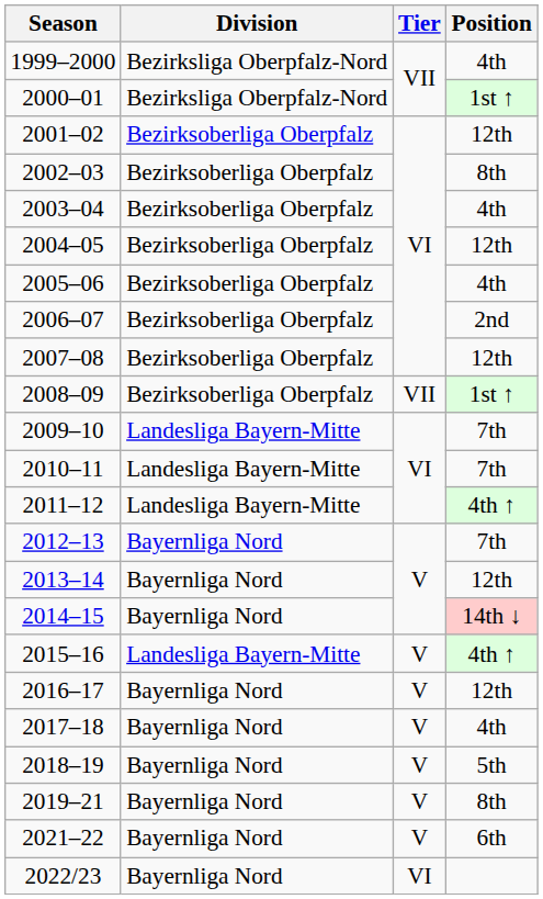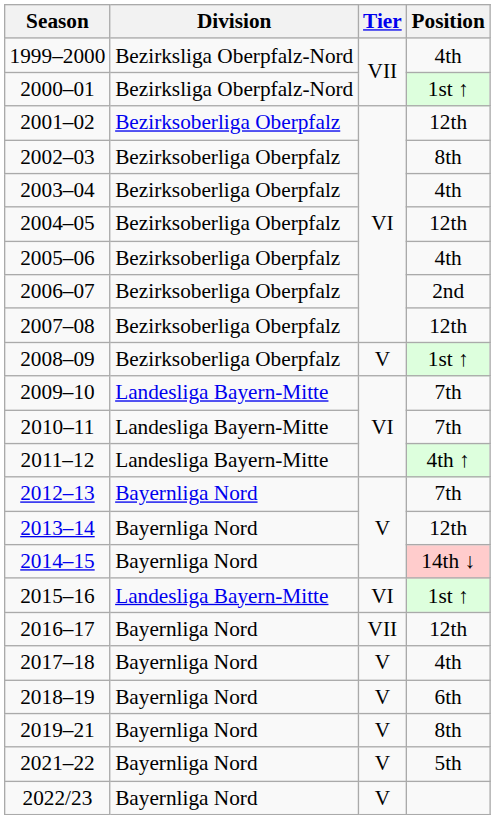 <table class="wikitable">
 <tr>
 <th>Season</th>
 <th>Division</th>
 <th><a href='#'>Tier</a></th>
 <th>Position</th>
 </tr>
 <tr align="center">
 <td>1999–2000</td>
 <td align="left">Bezirksliga Oberpfalz-Nord</td>
 <td rowspan=2>VII</td>
 <td>4th</td>
 </tr>
 <tr align="center">
 <td>2000–01</td>
 <td align="left">Bezirksliga Oberpfalz-Nord</td>
 <td bgcolor="#ddffdd">1st ↑</td>
 </tr>
 <tr align="center">
 <td>2001–02</td>
 <td align="left"><a href='#'>Bezirksoberliga Oberpfalz</a></td>
 <td rowspan=7>VI</td>
 <td>12th</td>
 </tr>
 <tr align="center">
 <td>2002–03</td>
 <td align="left">Bezirksoberliga Oberpfalz</td>
 <td>8th</td>
 </tr>
 <tr align="center">
 <td>2003–04</td>
 <td align="left">Bezirksoberliga Oberpfalz</td>
 <td>4th</td>
 </tr>
 <tr align="center">
 <td>2004–05</td>
 <td align="left">Bezirksoberliga Oberpfalz</td>
 <td>12th</td>
 </tr>
 <tr align="center">
 <td>2005–06</td>
 <td align="left">Bezirksoberliga Oberpfalz</td>
 <td>4th</td>
 </tr>
 <tr align="center">
 <td>2006–07</td>
 <td align="left">Bezirksoberliga Oberpfalz</td>
 <td>2nd</td>
 </tr>
 <tr align="center">
 <td>2007–08</td>
 <td align="left">Bezirksoberliga Oberpfalz</td>
 <td>12th</td>
 </tr>
 <tr align="center">
 <td>2008–09</td>
 <td align="left">Bezirksoberliga Oberpfalz</td>
-<td>VII</td>
+<td>V</td>
 <td bgcolor="#ddffdd">1st ↑</td>
 </tr>
 <tr align="center">
 <td>2009–10</td>
 <td align="left"><a href='#'>Landesliga Bayern-Mitte</a></td>
 <td rowspan=3>VI</td>
 <td>7th</td>
 </tr>
 <tr align="center">
 <td>2010–11</td>
 <td align="left">Landesliga Bayern-Mitte</td>
 <td>7th</td>
 </tr>
 <tr align="center">
 <td>2011–12</td>
 <td align="left">Landesliga Bayern-Mitte</td>
 <td bgcolor="#ddffdd">4th ↑</td>
 </tr>
 <tr align="center">
 <td><a href='#'>2012–13</a></td>
 <td align="left"><a href='#'>Bayernliga Nord</a></td>
 <td rowspan=3>V</td>
 <td>7th</td>
 </tr>
 <tr align="center">
 <td><a href='#'>2013–14</a></td>
 <td align="left">Bayernliga Nord</td>
 <td>12th</td>
 </tr>
 <tr align="center">
 <td><a href='#'>2014–15</a></td>
 <td align="left">Bayernliga Nord</td>
 <td bgcolor="#ffcccc">14th ↓</td>
 </tr>
 <tr align="center">
 <td>2015–16</td>
 <td align="left"><a href='#'>Landesliga Bayern-Mitte</a></td>
-<td>V</td>
-<td bgcolor="#ddffdd">4th ↑</td>
+<td>VI</td>
+<td bgcolor="#ddffdd">1st ↑</td>
 </tr>
 <tr align="center">
 <td>2016–17</td>
 <td align="left">Bayernliga Nord</td>
-<td>V</td>
+<td>VII</td>
 <td>12th</td>
 </tr>
 <tr align="center">
 <td>2017–18</td>
 <td align="left">Bayernliga Nord</td>
 <td>V</td>
 <td>4th</td>
 </tr>
 <tr align="center">
 <td>2018–19</td>
 <td align="left">Bayernliga Nord</td>
 <td>V</td>
-<td>5th</td>
+<td>6th</td>
 </tr>
 <tr align="center">
 <td>2019–21</td>
 <td align="left">Bayernliga Nord</td>
 <td>V</td>
 <td>8th</td>
 </tr>
 <tr align="center">
 <td>2021–22</td>
 <td align="left">Bayernliga Nord</td>
 <td>V</td>
-<td>6th</td>
+<td>5th</td>
 </tr>
 <tr align="center">
 <td>2022/23</td>
 <td align="left">Bayernliga Nord</td>
-<td>VI</td>
+<td>V</td>
 </tr>
 </table>
